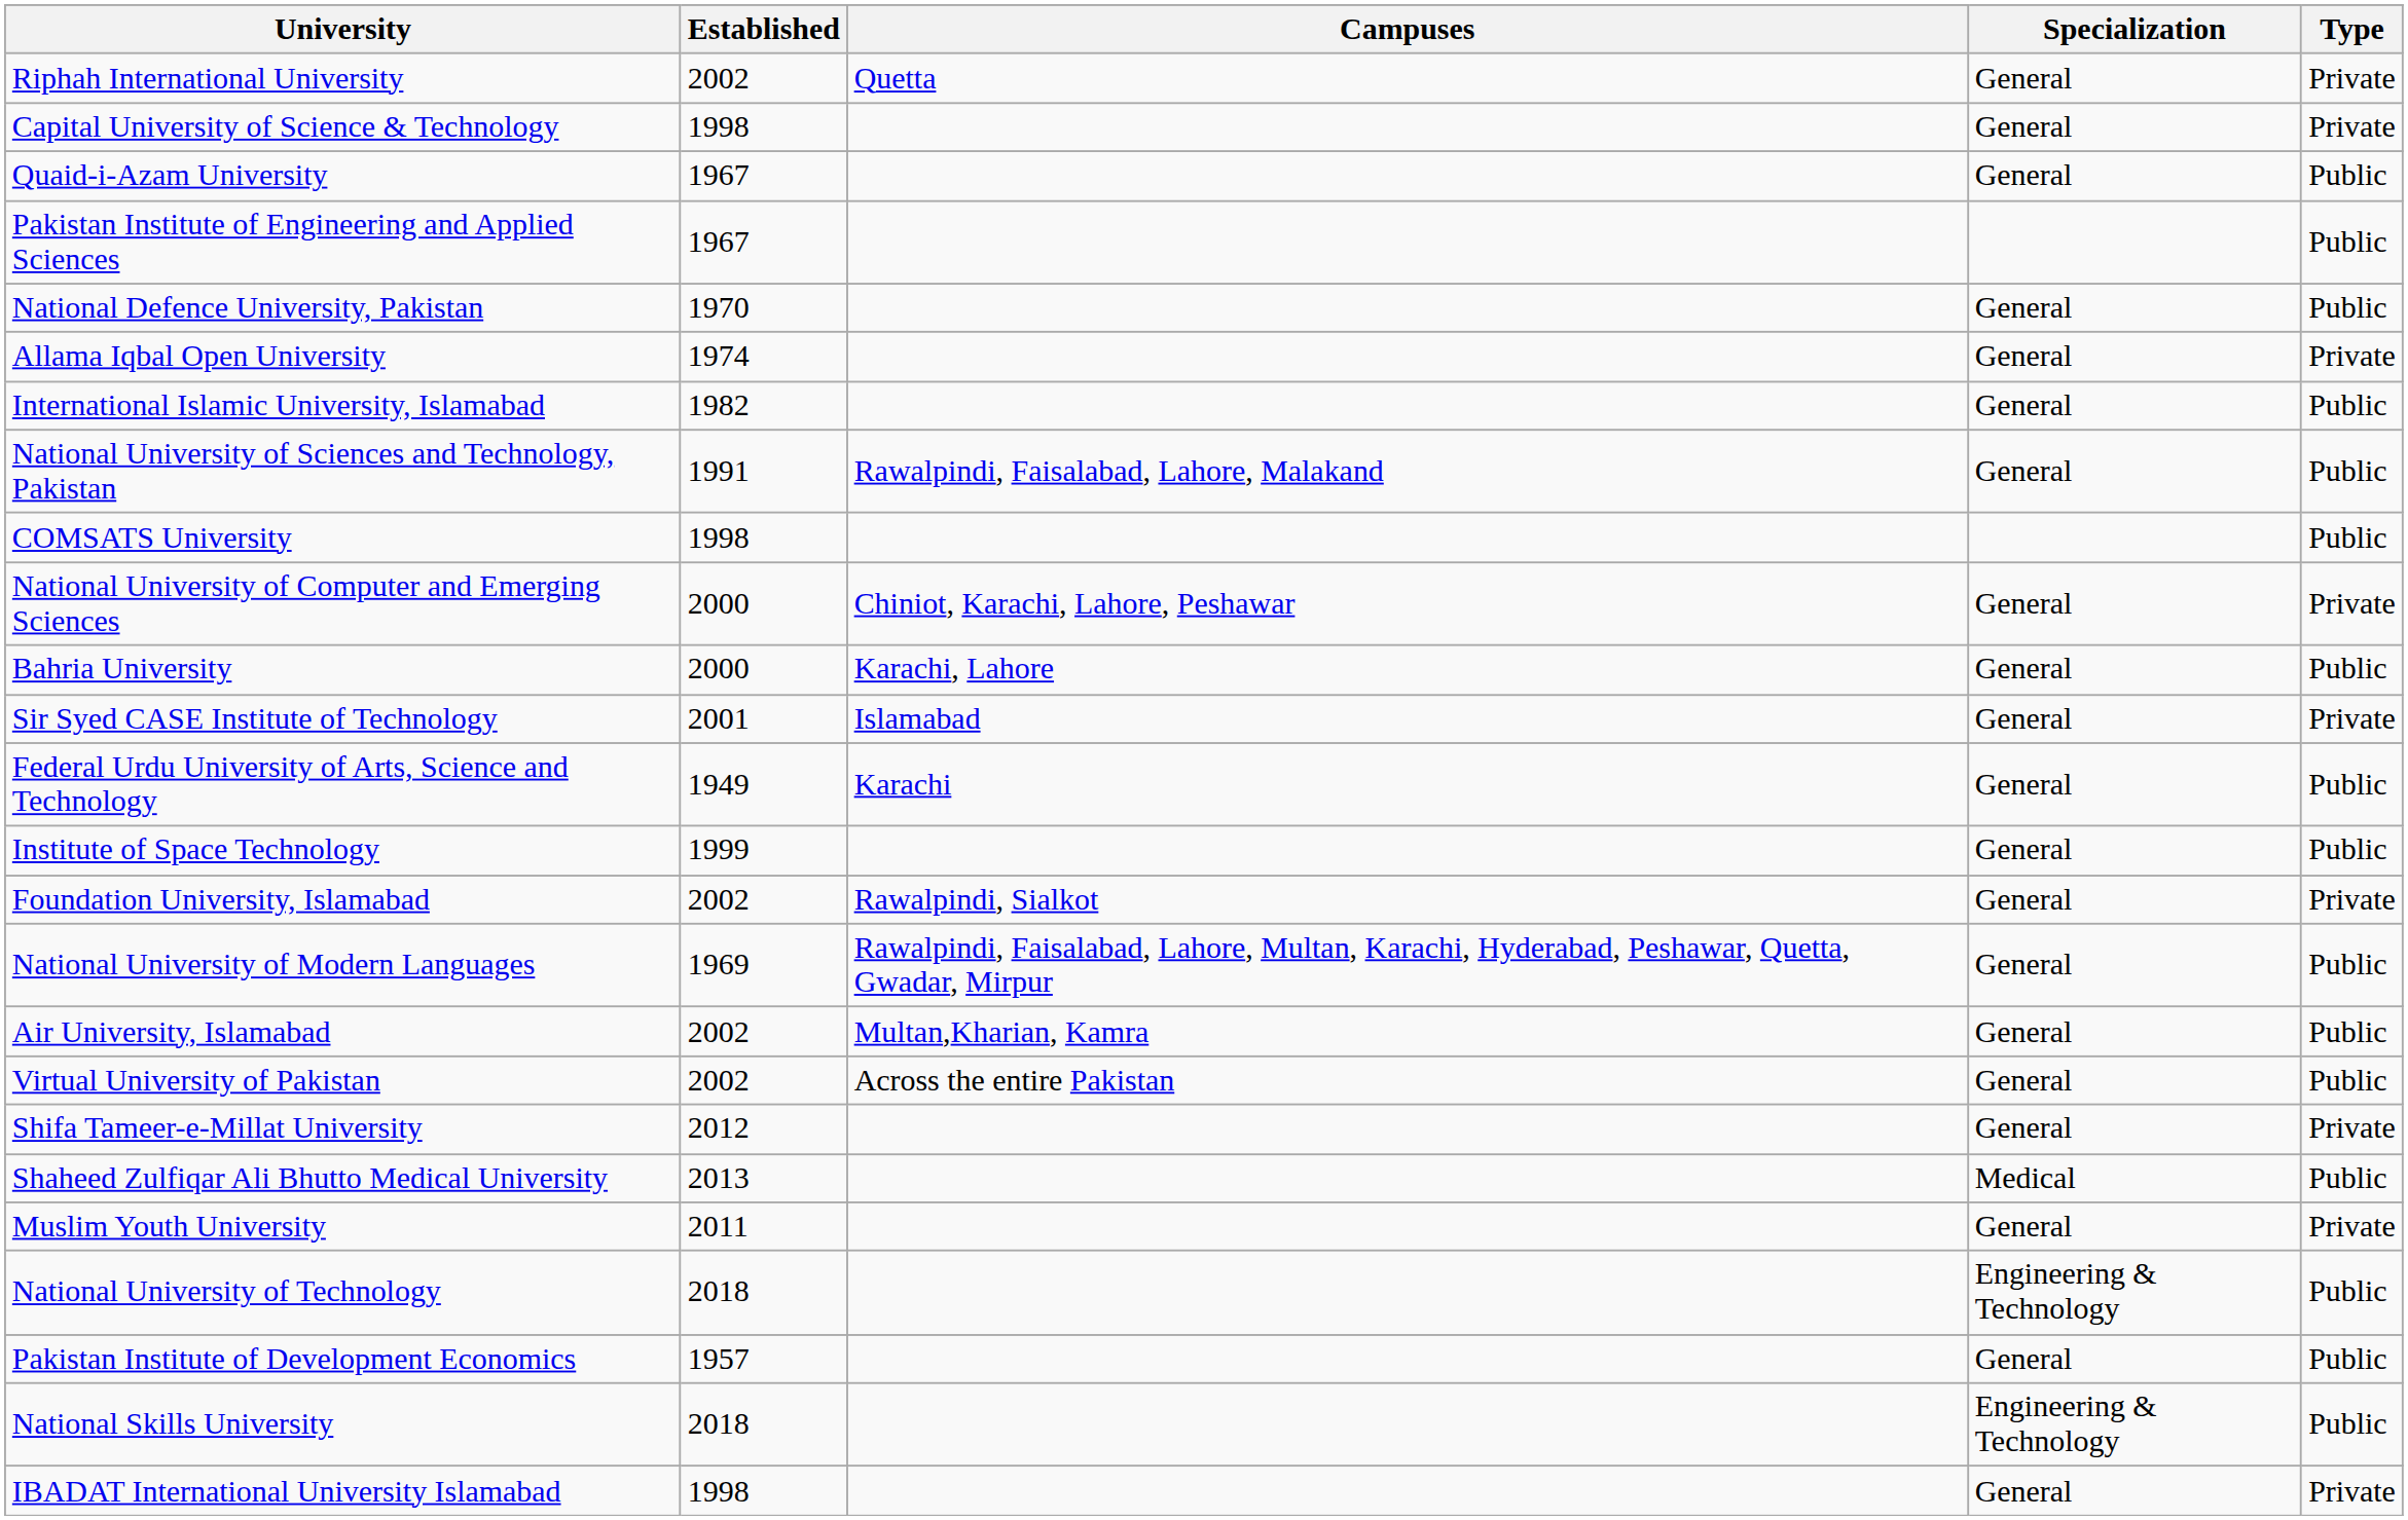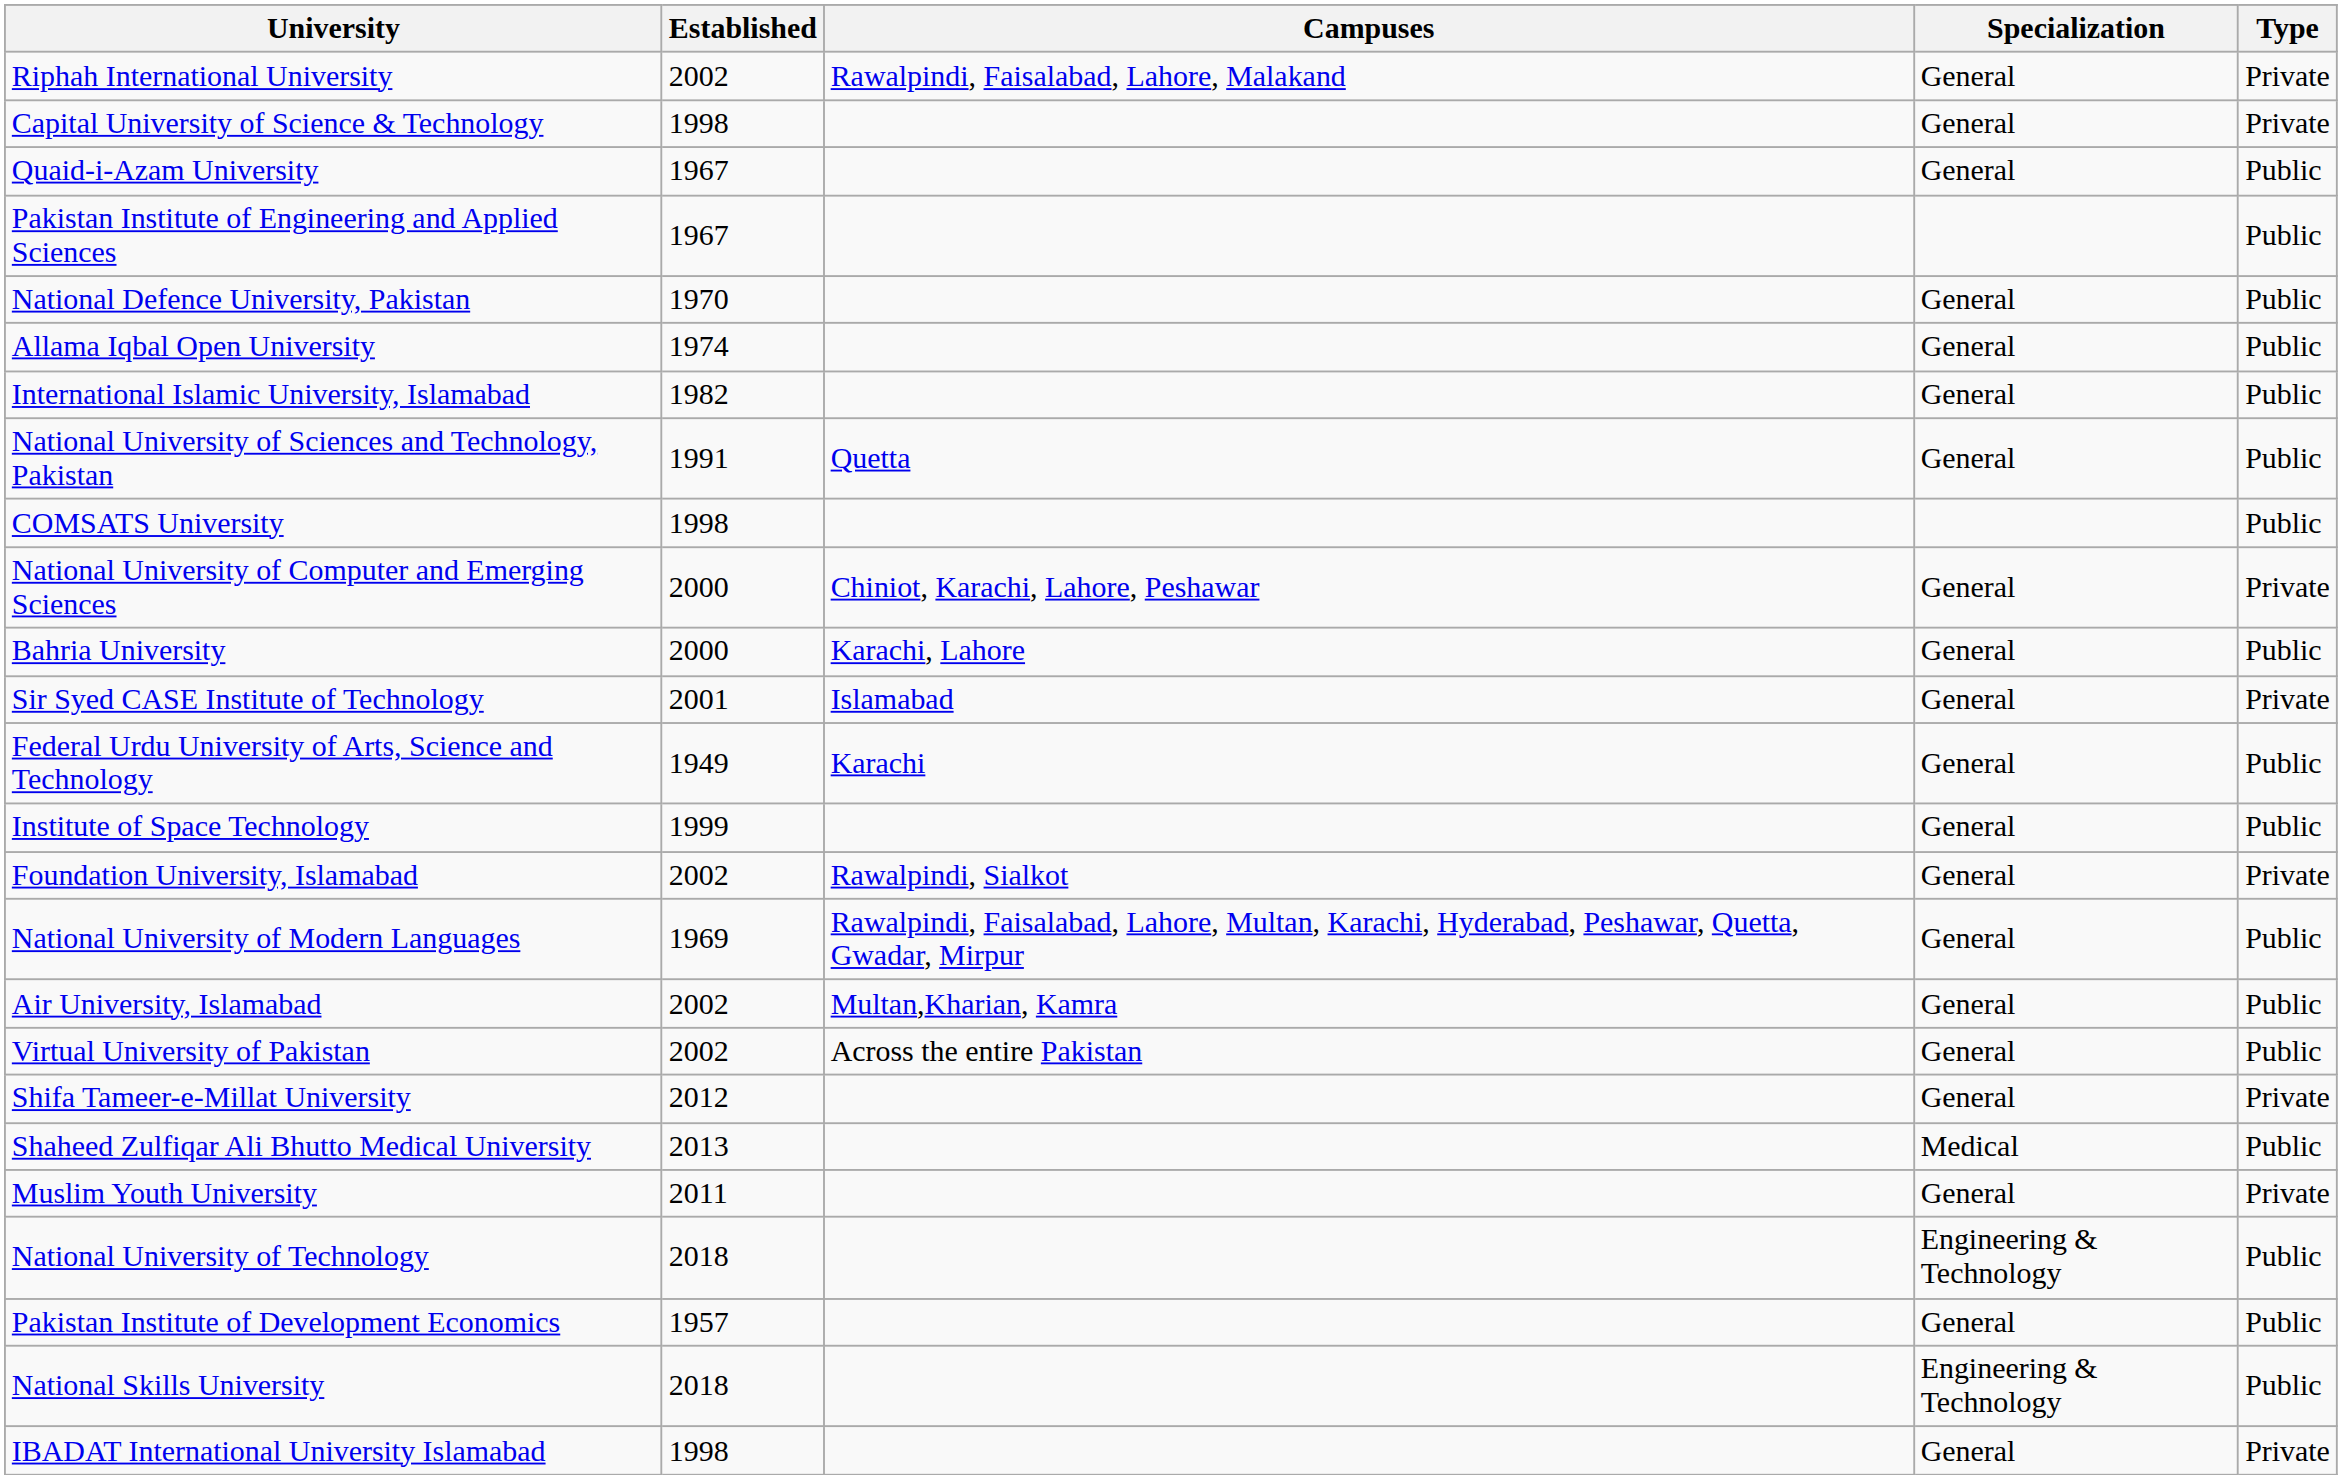 <table class="wikitable sortable static-row-numbers static-row-header-hash">
 <tr>
 <th>University</th>
 <th>Established</th>
 <th>Campuses</th>
 <th>Specialization</th>
 <th>Type</th>
 </tr>
 <tr>
 <td><a href='#'>Riphah International University</a></td>
 <td>2002</td>
-<td><a href='#'>Quetta</a></td>
+<td><a href='#'>Rawalpindi</a>, <a href='#'>Faisalabad</a>, <a href='#'>Lahore</a>, <a href='#'>Malakand</a></td>
 <td>General</td>
 <td>Private</td>
 </tr>
 <tr>
 <td><a href='#'>Capital University of Science & Technology</a></td>
 <td>1998</td>
 <td></td>
 <td>General</td>
 <td>Private</td>
 </tr>
 <tr>
 <td><a href='#'>Quaid-i-Azam University</a></td>
 <td>1967</td>
 <td></td>
 <td>General</td>
 <td>Public</td>
 </tr>
 <tr>
 <td><a href='#'>Pakistan Institute of Engineering and Applied Sciences</a></td>
 <td>1967</td>
 <td></td>
 <td></td>
 <td>Public</td>
 </tr>
 <tr>
 <td><a href='#'>National Defence University, Pakistan</a></td>
 <td>1970</td>
 <td></td>
 <td>General</td>
 <td>Public</td>
 </tr>
 <tr>
 <td><a href='#'>Allama Iqbal Open University</a></td>
 <td>1974</td>
 <td></td>
 <td>General</td>
-<td>Private</td>
+<td>Public</td>
 </tr>
 <tr>
 <td><a href='#'>International Islamic University, Islamabad</a></td>
 <td>1982</td>
 <td></td>
 <td>General</td>
 <td>Public</td>
 </tr>
 <tr>
 <td><a href='#'>National University of Sciences and Technology, Pakistan</a></td>
 <td>1991</td>
-<td><a href='#'>Rawalpindi</a>, <a href='#'>Faisalabad</a>, <a href='#'>Lahore</a>, <a href='#'>Malakand</a></td>
+<td><a href='#'>Quetta</a></td>
 <td>General</td>
 <td>Public</td>
 </tr>
 <tr>
 <td><a href='#'>COMSATS University</a></td>
 <td>1998</td>
 <td></td>
 <td></td>
 <td>Public</td>
 </tr>
 <tr>
 <td><a href='#'>National University of Computer and Emerging Sciences</a></td>
 <td>2000</td>
 <td><a href='#'>Chiniot</a>, <a href='#'>Karachi</a>, <a href='#'>Lahore</a>, <a href='#'>Peshawar</a></td>
 <td>General</td>
 <td>Private</td>
 </tr>
 <tr>
 <td><a href='#'>Bahria University</a></td>
 <td>2000</td>
 <td><a href='#'>Karachi</a>, <a href='#'>Lahore</a></td>
 <td>General</td>
 <td>Public</td>
 </tr>
 <tr>
 <td><a href='#'>Sir Syed CASE Institute of Technology</a></td>
 <td>2001</td>
 <td><a href='#'>Islamabad</a></td>
 <td>General</td>
 <td>Private</td>
 </tr>
 <tr>
 <td><a href='#'>Federal Urdu University of Arts, Science and Technology</a></td>
 <td>1949</td>
 <td><a href='#'>Karachi</a></td>
 <td>General</td>
 <td>Public</td>
 </tr>
 <tr>
 <td><a href='#'>Institute of Space Technology</a></td>
 <td>1999</td>
 <td></td>
 <td>General</td>
 <td>Public</td>
 </tr>
 <tr>
 <td><a href='#'>Foundation University, Islamabad</a></td>
 <td>2002</td>
 <td><a href='#'>Rawalpindi</a>, <a href='#'>Sialkot</a></td>
 <td>General</td>
 <td>Private</td>
 </tr>
 <tr>
 <td><a href='#'>National University of Modern Languages</a></td>
 <td>1969</td>
 <td><a href='#'>Rawalpindi</a>, <a href='#'>Faisalabad</a>, <a href='#'>Lahore</a>, <a href='#'>Multan</a>, <a href='#'>Karachi</a>, <a href='#'>Hyderabad</a>, <a href='#'>Peshawar</a>, <a href='#'>Quetta</a>, <a href='#'>Gwadar</a>, <a href='#'>Mirpur</a></td>
 <td>General</td>
 <td>Public</td>
 </tr>
 <tr>
 <td><a href='#'>Air University, Islamabad</a></td>
 <td>2002</td>
 <td><a href='#'>Multan</a>,<a href='#'>Kharian</a>, <a href='#'>Kamra</a></td>
 <td>General</td>
 <td>Public</td>
 </tr>
 <tr>
 <td><a href='#'>Virtual University of Pakistan</a></td>
 <td>2002</td>
 <td>Across the entire <a href='#'>Pakistan</a></td>
 <td>General</td>
 <td>Public</td>
 </tr>
 <tr>
 <td><a href='#'>Shifa Tameer-e-Millat University</a></td>
 <td>2012</td>
 <td></td>
 <td>General</td>
 <td>Private</td>
 </tr>
 <tr>
 <td><a href='#'>Shaheed Zulfiqar Ali Bhutto Medical University</a></td>
 <td>2013</td>
 <td></td>
 <td>Medical</td>
 <td>Public</td>
 </tr>
 <tr>
 <td><a href='#'>Muslim Youth University</a></td>
 <td>2011</td>
 <td></td>
 <td>General</td>
 <td>Private</td>
 </tr>
 <tr>
 <td><a href='#'>National University of Technology</a></td>
 <td>2018</td>
 <td></td>
 <td>Engineering & Technology</td>
 <td>Public</td>
 </tr>
 <tr>
 <td><a href='#'>Pakistan Institute of Development Economics</a></td>
 <td>1957</td>
 <td></td>
 <td>General</td>
 <td>Public</td>
 </tr>
 <tr>
 <td><a href='#'>National Skills University</a></td>
 <td>2018</td>
 <td></td>
 <td>Engineering & Technology</td>
 <td>Public</td>
 </tr>
 <tr>
 <td><a href='#'>IBADAT International University Islamabad</a></td>
 <td>1998</td>
 <td></td>
 <td>General</td>
 <td>Private</td>
 </tr>
 </table>
